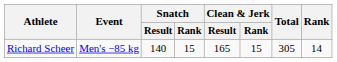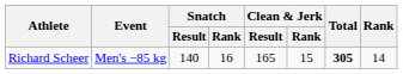 <table class="wikitable" style="font-size:90%">
 <tr>
 <th rowspan="2">Athlete</th>
 <th rowspan="2">Event</th>
 <th colspan="2">Snatch</th>
 <th colspan="2">Clean & Jerk</th>
 <th rowspan="2">Total</th>
 <th rowspan="2">Rank</th>
 </tr>
 <tr style="font-size:95%">
 <th>Result</th>
 <th>Rank</th>
 <th>Result</th>
 <th>Rank</th>
 </tr>
 <tr align=center>
 <td align=left><a href='#'>Richard Scheer</a></td>
 <td align=left><a href='#'>Men's −85 kg</a></td>
 <td>140</td>
-<td>15</td>
+<td>16</td>
 <td>165</td>
 <td>15</td>
-<td>305</td>
+<td><strong>305</strong></td>
 <td>14</td>
 </tr>
 </table>
